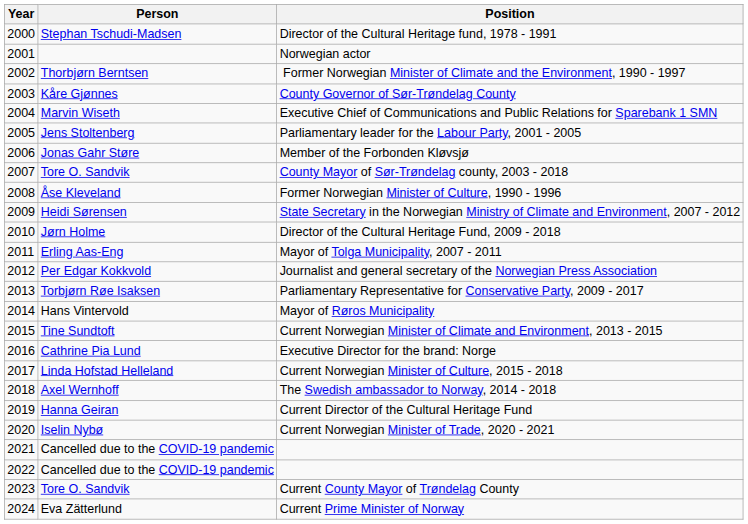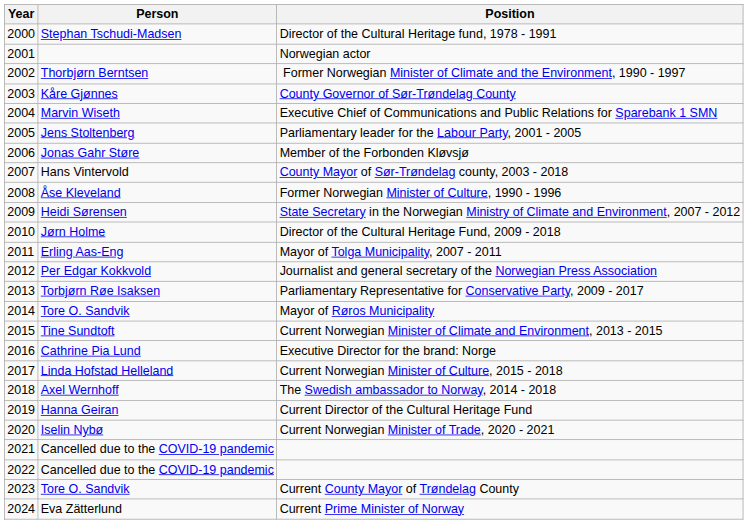 <table class="wikitable">
 <tr>
 <th>Year</th>
 <th>Person</th>
 <th>Position</th>
 </tr>
 <tr>
 <td>2000</td>
 <td><a href='#'>Stephan Tschudi-Madsen</a></td>
 <td>Director of the Cultural Heritage fund, 1978 - 1991</td>
 </tr>
 <tr>
 <td>2001</td>
 <td></td>
 <td>Norwegian actor</td>
 </tr>
 <tr>
 <td>2002</td>
 <td><a href='#'>Thorbjørn Berntsen</a></td>
 <td> Former Norwegian <a href='#'>Minister of Climate and the Environment</a>, 1990 - 1997</td>
 </tr>
 <tr>
 <td>2003</td>
 <td><a href='#'>Kåre Gjønnes</a></td>
 <td><a href='#'>County Governor of Sør-Trøndelag County</a></td>
 </tr>
 <tr>
 <td>2004</td>
 <td><a href='#'>Marvin Wiseth</a></td>
 <td>Executive Chief of Communications and Public Relations for <a href='#'>Sparebank 1 SMN</a></td>
 </tr>
 <tr>
 <td>2005</td>
 <td><a href='#'>Jens Stoltenberg</a></td>
 <td>Parliamentary leader for the <a href='#'>Labour Party</a>, 2001 - 2005</td>
 </tr>
 <tr>
 <td>2006</td>
 <td><a href='#'>Jonas Gahr Støre</a></td>
 <td>Member of the Forbonden Kløvsjø</td>
 </tr>
 <tr>
 <td>2007</td>
-<td><a href='#'>Tore O. Sandvik</a></td>
+<td>Hans Vintervold</td>
 <td><a href='#'>County Mayor</a> of <a href='#'>Sør-Trøndelag</a> county, 2003 - 2018</td>
 </tr>
 <tr>
 <td>2008</td>
 <td><a href='#'>Åse Kleveland</a></td>
 <td>Former Norwegian <a href='#'>Minister of Culture</a>, 1990 - 1996</td>
 </tr>
 <tr>
 <td>2009</td>
 <td><a href='#'>Heidi Sørensen</a></td>
 <td><a href='#'>State Secretary</a> in the Norwegian <a href='#'>Ministry of Climate and Environment</a>, 2007 - 2012</td>
 </tr>
 <tr>
 <td>2010</td>
 <td><a href='#'>Jørn Holme</a></td>
 <td>Director of the Cultural Heritage Fund, 2009 - 2018</td>
 </tr>
 <tr>
 <td>2011</td>
 <td><a href='#'>Erling Aas-Eng</a></td>
 <td>Mayor of <a href='#'>Tolga Municipality</a>, 2007 - 2011</td>
 </tr>
 <tr>
 <td>2012</td>
 <td><a href='#'>Per Edgar Kokkvold</a></td>
 <td>Journalist and general secretary of the <a href='#'>Norwegian Press Association</a></td>
 </tr>
 <tr>
 <td>2013</td>
 <td><a href='#'>Torbjørn Røe Isaksen</a></td>
 <td>Parliamentary Representative for <a href='#'>Conservative Party</a>, 2009 - 2017</td>
 </tr>
 <tr>
 <td>2014</td>
-<td>Hans Vintervold</td>
+<td><a href='#'>Tore O. Sandvik</a></td>
 <td>Mayor of <a href='#'>Røros Municipality</a></td>
 </tr>
 <tr>
 <td>2015</td>
 <td><a href='#'>Tine Sundtoft</a></td>
 <td>Current Norwegian <a href='#'>Minister of Climate and Environment</a>, 2013 - 2015</td>
 </tr>
 <tr>
 <td>2016</td>
 <td><a href='#'>Cathrine Pia Lund</a></td>
 <td>Executive Director for the brand: Norge</td>
 </tr>
 <tr>
 <td>2017</td>
 <td><a href='#'>Linda Hofstad Helleland</a></td>
 <td>Current Norwegian <a href='#'>Minister of Culture</a>, 2015 - 2018</td>
 </tr>
 <tr>
 <td>2018</td>
 <td><a href='#'>Axel Wernhoff</a></td>
 <td>The <a href='#'>Swedish ambassador to Norway</a>, 2014 - 2018</td>
 </tr>
 <tr>
 <td>2019</td>
 <td><a href='#'>Hanna Geiran</a></td>
 <td>Current Director of the Cultural Heritage Fund</td>
 </tr>
 <tr>
 <td>2020</td>
 <td><a href='#'>Iselin Nybø</a></td>
 <td>Current Norwegian <a href='#'>Minister of Trade</a>, 2020 - 2021</td>
 </tr>
 <tr>
 <td>2021</td>
 <td>Cancelled due to the <a href='#'>COVID-19 pandemic</a></td>
 <td></td>
 </tr>
 <tr>
 <td>2022</td>
 <td>Cancelled due to the <a href='#'>COVID-19 pandemic</a></td>
 <td></td>
 </tr>
 <tr>
 <td>2023</td>
 <td><a href='#'>Tore O. Sandvik</a></td>
 <td>Current <a href='#'>County Mayor</a> of <a href='#'>Trøndelag</a> County</td>
 </tr>
 <tr>
 <td>2024</td>
 <td>Eva Zätterlund</td>
 <td>Current <a href='#'>Prime Minister of Norway</a></td>
 </tr>
 </table>
